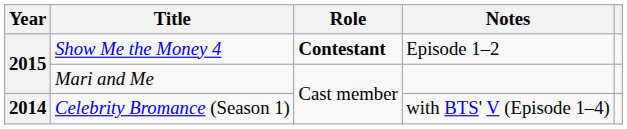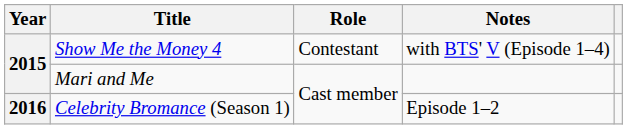 <table class="wikitable sortable plainrowheaders">
 <tr>
 <th scope="col">Year</th>
 <th scope="col">Title</th>
 <th scope="col">Role</th>
 <th scope="col">Notes</th>
 <th scope="col" class="unsortable"></th>
 </tr>
 <tr>
 <th scope="row" rowspan="2">2015</th>
 <td><em><a href='#'>Show Me the Money 4</a></em></td>
-<td><strong>Contestant</strong></td>
-<td>Episode 1–2</td>
+<td>Contestant</td>
+<td>with <a href='#'>BTS</a>' <a href='#'>V</a> (Episode 1–4)</td>
 <td style="text-align:center"></td>
 </tr>
 <tr>
 <td><em>Mari and Me</em></td>
 <td rowspan="2">Cast member</td>
 <td></td>
 <td style="text-align:center"></td>
 </tr>
 <tr>
-<th scope="row">2014</th>
+<th scope="row">2016</th>
 <td><em><a href='#'>Celebrity Bromance</a></em> (Season 1)</td>
-<td>with <a href='#'>BTS</a>' <a href='#'>V</a> (Episode 1–4)</td>
+<td>Episode 1–2</td>
 <td style="text-align:center"></td>
 </tr>
 </table>
